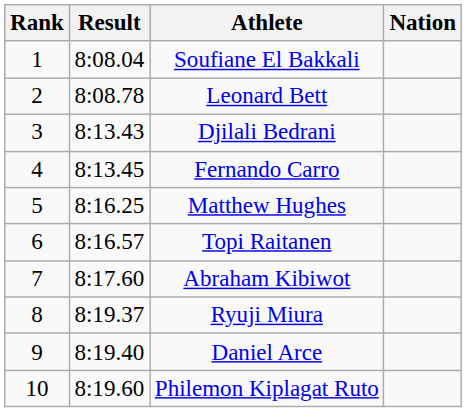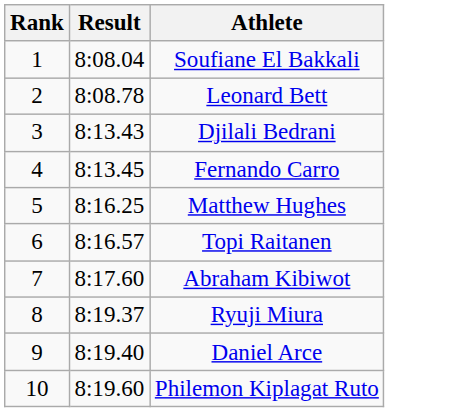 <table class="wikitable" style="text-align:center">
 <tr>
 <th>Rank</th>
 <th>Result</th>
 <th>Athlete</th>
-<th>Nation</th>
 </tr>
 <tr>
 <td>1</td>
 <td>8:08.04</td>
 <td><a href='#'>Soufiane El Bakkali</a></td>
-<td align=left></td>
 </tr>
 <tr>
 <td>2</td>
 <td>8:08.78</td>
 <td><a href='#'>Leonard Bett</a></td>
-<td align=left></td>
 </tr>
 <tr>
 <td>3</td>
 <td>8:13.43</td>
 <td><a href='#'>Djilali Bedrani</a></td>
-<td align=left></td>
 </tr>
 <tr>
 <td>4</td>
 <td>8:13.45</td>
 <td><a href='#'>Fernando Carro</a></td>
-<td align=left></td>
 </tr>
 <tr>
 <td>5</td>
 <td>8:16.25</td>
 <td><a href='#'>Matthew Hughes</a></td>
-<td align=left></td>
 </tr>
 <tr>
 <td>6</td>
 <td>8:16.57</td>
 <td><a href='#'>Topi Raitanen</a></td>
-<td align=left></td>
 </tr>
 <tr>
 <td>7</td>
 <td>8:17.60</td>
 <td><a href='#'>Abraham Kibiwot</a></td>
-<td align=left></td>
 </tr>
 <tr>
 <td>8</td>
 <td>8:19.37</td>
 <td><a href='#'>Ryuji Miura</a></td>
-<td align=left></td>
 </tr>
 <tr>
 <td>9</td>
 <td>8:19.40</td>
 <td><a href='#'>Daniel Arce</a></td>
-<td align=left></td>
 </tr>
 <tr>
 <td>10</td>
 <td>8:19.60</td>
 <td><a href='#'>Philemon Kiplagat Ruto</a></td>
-<td align=left></td>
 </tr>
 </table>
